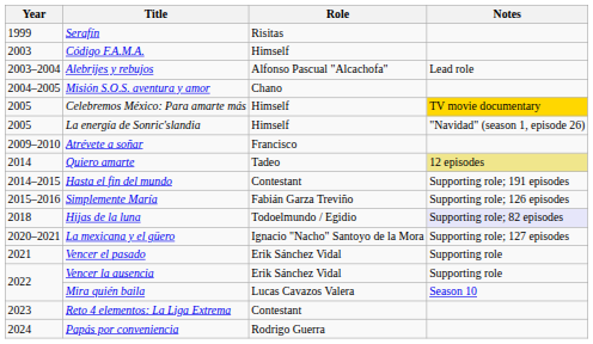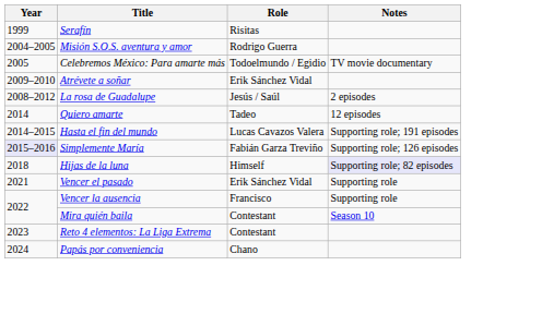 <table class="wikitable sortable">
 <tr>
 <th>Year</th>
 <th>Title</th>
 <th>Role</th>
 <th>Notes</th>
 </tr>
 <tr>
 <td>1999</td>
 <td><em><a href='#'>Serafín</a></em></td>
 <td>Risitas</td>
 <td></td>
 </tr>
 <tr>
-<td>2003</td>
-<td><em><a href='#'>Código F.A.M.A.</a></em></td>
-<td>Himself</td>
-<td></td>
-</tr>
-<tr>
-<td>2003–2004</td>
-<td><em><a href='#'>Alebrijes y rebujos</a></em></td>
-<td>Alfonso Pascual "Alcachofa"</td>
-<td>Lead role</td>
-</tr>
-<tr>
 <td>2004–2005</td>
 <td><em><a href='#'>Misión S.O.S. aventura y amor</a></em></td>
-<td>Chano</td>
+<td>Rodrigo Guerra</td>
 <td></td>
 </tr>
 <tr>
 <td>2005</td>
 <td><em>Celebremos México: Para amarte más</em></td>
-<td>Himself</td>
-<td style="background: gold;">TV movie documentary</td>
-</tr>
-<tr>
-<td>2005</td>
-<td><em>La energía de Sonric'slandia</em></td>
-<td>Himself</td>
-<td>"Navidad" (season 1, episode 26)</td>
+<td>Todoelmundo / Egidio</td>
+<td>TV movie documentary</td>
 </tr>
 <tr>
 <td>2009–2010</td>
 <td><em><a href='#'>Atrévete a soñar</a></em></td>
-<td>Francisco</td>
+<td>Erik Sánchez Vidal</td>
 <td></td>
+</tr>
+<tr>
+<td>2008–2012</td>
+<td><em><a href='#'>La rosa de Guadalupe</a></em></td>
+<td>Jesús / Saúl</td>
+<td>2 episodes</td>
 </tr>
 <tr>
 <td>2014</td>
 <td><em><a href='#'>Quiero amarte</a></em></td>
 <td>Tadeo</td>
-<td style="background: khaki;">12 episodes</td>
+<td>12 episodes</td>
 </tr>
 <tr>
 <td>2014–2015</td>
 <td><em><a href='#'>Hasta el fin del mundo</a></em></td>
-<td>Contestant</td>
+<td>Lucas Cavazos Valera</td>
 <td>Supporting role; 191 episodes</td>
 </tr>
 <tr>
-<td>2015–2016</td>
+<td style="background: lavender;">2015–2016</td>
 <td><em><a href='#'>Simplemente María</a></em></td>
 <td>Fabián Garza Treviño</td>
 <td>Supporting role; 126 episodes</td>
 </tr>
 <tr>
 <td>2018</td>
 <td><em><a href='#'>Hijas de la luna</a></em></td>
-<td>Todoelmundo / Egidio</td>
+<td>Himself</td>
 <td style="background: lavender;">Supporting role; 82 episodes</td>
-</tr>
-<tr>
-<td>2020–2021</td>
-<td><em><a href='#'>La mexicana y el güero</a></em></td>
-<td>Ignacio "Nacho" Santoyo de la Mora</td>
-<td>Supporting role; 127 episodes</td>
 </tr>
 <tr>
 <td>2021</td>
 <td><em><a href='#'>Vencer el pasado</a></em></td>
 <td>Erik Sánchez Vidal</td>
 <td>Supporting role</td>
 </tr>
 <tr>
 <td rowspan=2>2022</td>
 <td><em><a href='#'>Vencer la ausencia</a></em></td>
-<td>Erik Sánchez Vidal</td>
+<td>Francisco</td>
 <td>Supporting role</td>
 </tr>
 <tr>
 <td><em><a href='#'>Mira quién baila</a></em></td>
-<td>Lucas Cavazos Valera</td>
+<td>Contestant</td>
 <td><a href='#'>Season 10</a></td>
 </tr>
 <tr>
 <td>2023</td>
 <td><em><a href='#'>Reto 4 elementos: La Liga Extrema</a></em></td>
 <td>Contestant</td>
 <td></td>
 </tr>
 <tr>
 <td>2024</td>
 <td><em><a href='#'>Papás por conveniencia</a></em></td>
-<td>Rodrigo Guerra</td>
+<td>Chano</td>
 <td></td>
 </tr>
 </table>
